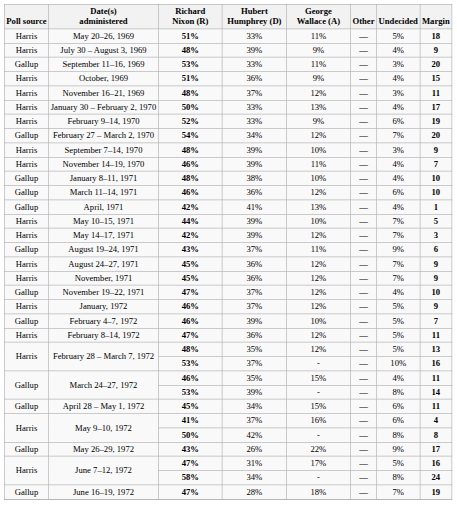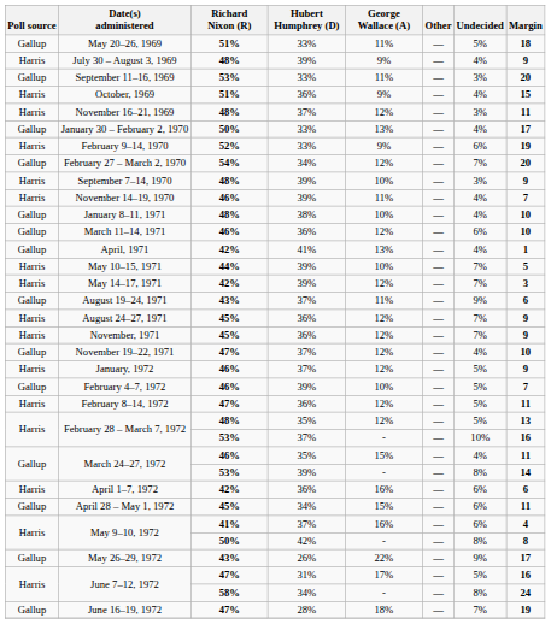 <table class="wikitable sortable" style="text-align:center;font-size:90%;line-height:17px">
 <tr valign= bottom>
 <th>Poll source</th>
 <th>Date(s)<br>administered</th>
 <th class="unsortable" style="width:100px;">Richard<br>Nixon (R)</th>
 <th class="unsortable" style="width:100px;">Hubert<br>Humphrey (D)</th>
 <th class="unsortable" style="width:100px;">George<br>Wallace (A) </th>
 <th class="unsortable">Other</th>
 <th class="unsortable">Undecided</th>
 <th>Margin</th>
 </tr>
 <tr>
-<td align="center">Harris</td>
+<td align="center">Gallup</td>
 <td>May 20–26, 1969</td>
 <td><strong>51%</strong></td>
 <td align="center">33%</td>
 <td align="center">11%</td>
 <td align="center">—</td>
 <td align="center">5%</td>
 <td><strong>18</strong></td>
 </tr>
 <tr>
 <td align="center">Harris</td>
 <td>July 30 – August 3, 1969</td>
 <td><strong>48%</strong></td>
 <td align="center">39%</td>
 <td align="center">9%</td>
 <td align="center">—</td>
 <td align="center">4%</td>
 <td><strong>9</strong></td>
 </tr>
 <tr>
 <td align="center">Gallup</td>
 <td>September 11–16, 1969</td>
 <td><strong>53%</strong></td>
 <td align="center">33%</td>
 <td align="center">11%</td>
 <td align="center">—</td>
 <td align="center">3%</td>
 <td><strong>20</strong></td>
 </tr>
 <tr>
 <td align="center">Harris</td>
 <td>October, 1969</td>
 <td><strong>51%</strong></td>
 <td align="center">36%</td>
 <td align="center">9%</td>
 <td align="center">—</td>
 <td align="center">4%</td>
 <td><strong>15</strong></td>
 </tr>
 <tr>
 <td align="center">Harris</td>
 <td>November 16–21, 1969</td>
 <td><strong>48%</strong></td>
 <td align="center">37%</td>
 <td align="center">12%</td>
 <td align="center">—</td>
 <td align="center">3%</td>
 <td><strong>11</strong></td>
 </tr>
 <tr>
-<td align="center">Harris</td>
+<td align="center">Gallup</td>
 <td>January 30 – February 2, 1970</td>
 <td><strong>50%</strong></td>
 <td align="center">33%</td>
 <td align="center">13%</td>
 <td align="center">—</td>
 <td align="center">4%</td>
 <td><strong>17</strong></td>
 </tr>
 <tr>
 <td align="center">Harris</td>
 <td>February 9–14, 1970</td>
 <td><strong>52%</strong></td>
 <td align="center">33%</td>
 <td align="center">9%</td>
 <td align="center">—</td>
 <td align="center">6%</td>
 <td><strong>19</strong></td>
 </tr>
 <tr>
 <td align="center">Gallup</td>
 <td>February 27 – March 2, 1970</td>
 <td><strong>54%</strong></td>
 <td align="center">34%</td>
 <td align="center">12%</td>
 <td align="center">—</td>
 <td align="center">7%</td>
 <td><strong>20</strong></td>
 </tr>
 <tr>
 <td align="center">Harris</td>
 <td>September 7–14, 1970</td>
 <td><strong>48%</strong></td>
 <td align="center">39%</td>
 <td align="center">10%</td>
 <td align="center">—</td>
 <td align="center">3%</td>
 <td><strong>9</strong></td>
 </tr>
 <tr>
 <td align="center">Harris</td>
 <td>November 14–19, 1970</td>
 <td><strong>46%</strong></td>
 <td align="center">39%</td>
 <td align="center">11%</td>
 <td align="center">—</td>
 <td align="center">4%</td>
 <td><strong>7</strong></td>
 </tr>
 <tr>
 <td align="center">Gallup</td>
 <td>January 8–11, 1971</td>
 <td><strong>48%</strong></td>
 <td align="center">38%</td>
 <td align="center">10%</td>
 <td align="center">—</td>
 <td align="center">4%</td>
 <td><strong>10</strong></td>
 </tr>
 <tr>
 <td align="center">Gallup</td>
 <td>March 11–14, 1971</td>
 <td><strong>46%</strong></td>
 <td align="center">36%</td>
 <td align="center">12%</td>
 <td align="center">—</td>
 <td align="center">6%</td>
 <td><strong>10</strong></td>
 </tr>
 <tr>
 <td align="center">Gallup</td>
 <td>April, 1971</td>
 <td><strong>42%</strong></td>
 <td align="center">41%</td>
 <td align="center">13%</td>
 <td align="center">—</td>
 <td align="center">4%</td>
 <td><strong>1</strong></td>
 </tr>
 <tr>
 <td align="center">Harris</td>
 <td>May 10–15, 1971</td>
 <td><strong>44%</strong></td>
 <td align="center">39%</td>
 <td align="center">10%</td>
 <td align="center">—</td>
 <td align="center">7%</td>
 <td><strong>5</strong></td>
 </tr>
 <tr>
 <td align="center">Harris</td>
 <td>May 14–17, 1971</td>
 <td><strong>42%</strong></td>
 <td align="center">39%</td>
 <td align="center">12%</td>
 <td align="center">—</td>
 <td align="center">7%</td>
 <td><strong>3</strong></td>
 </tr>
 <tr>
 <td align="center">Gallup</td>
 <td>August 19–24, 1971</td>
 <td><strong>43%</strong></td>
 <td align="center">37%</td>
 <td align="center">11%</td>
 <td align="center">—</td>
 <td align="center">9%</td>
 <td><strong>6</strong></td>
 </tr>
 <tr>
 <td align="center">Harris</td>
 <td>August 24–27, 1971</td>
 <td><strong>45%</strong></td>
 <td align="center">36%</td>
 <td align="center">12%</td>
 <td align="center">—</td>
 <td align="center">7%</td>
 <td><strong>9</strong></td>
 </tr>
 <tr>
 <td align="center">Harris</td>
 <td>November, 1971</td>
 <td><strong>45%</strong></td>
 <td align="center">36%</td>
 <td align="center">12%</td>
 <td align="center">—</td>
 <td align="center">7%</td>
 <td><strong>9</strong></td>
 </tr>
 <tr>
 <td align="center">Gallup</td>
 <td>November 19–22, 1971</td>
 <td><strong>47%</strong></td>
 <td align="center">37%</td>
 <td align="center">12%</td>
 <td align="center">—</td>
 <td align="center">4%</td>
 <td><strong>10</strong></td>
 </tr>
 <tr>
 <td align="center">Harris</td>
 <td>January, 1972</td>
 <td><strong>46%</strong></td>
 <td align="center">37%</td>
 <td align="center">12%</td>
 <td align="center">—</td>
 <td align="center">5%</td>
 <td><strong>9</strong></td>
 </tr>
 <tr>
 <td align="center">Gallup</td>
 <td>February 4–7, 1972</td>
 <td><strong>46%</strong></td>
 <td align="center">39%</td>
 <td align="center">10%</td>
 <td align="center">—</td>
 <td align="center">5%</td>
 <td><strong>7</strong></td>
 </tr>
 <tr>
 <td align="center">Harris</td>
 <td>February 8–14, 1972</td>
 <td><strong>47%</strong></td>
 <td align="center">36%</td>
 <td align="center">12%</td>
 <td align="center">—</td>
 <td align="center">5%</td>
 <td><strong>11</strong></td>
 </tr>
 <tr>
 <td rowspan=2 align="center">Harris</td>
 <td rowspan=2>February 28 – March 7, 1972</td>
 <td><strong>48%</strong></td>
 <td align="center">35%</td>
 <td align="center">12%</td>
 <td align="center">—</td>
 <td align="center">5%</td>
 <td><strong>13</strong></td>
 </tr>
 <tr>
 <td><strong>53%</strong></td>
 <td align="center">37%</td>
 <td align="center">-</td>
 <td align="center">—</td>
 <td align="center">10%</td>
 <td><strong>16</strong></td>
 </tr>
 <tr>
 <td rowspan=2 align="center">Gallup</td>
 <td rowspan=2>March 24–27, 1972</td>
 <td><strong>46%</strong></td>
 <td align="center">35%</td>
 <td align="center">15%</td>
 <td align="center">—</td>
 <td align="center">4%</td>
 <td><strong>11</strong></td>
 </tr>
 <tr>
 <td><strong>53%</strong></td>
 <td align="center">39%</td>
 <td align="center">-</td>
 <td align="center">—</td>
 <td align="center">8%</td>
 <td><strong>14</strong></td>
 </tr>
 <tr>
+<td align="center">Harris</td>
+<td>April 1–7, 1972</td>
+<td><strong>42%</strong></td>
+<td align="center">36%</td>
+<td align="center">16%</td>
+<td align="center">—</td>
+<td align="center">6%</td>
+<td><strong>6</strong></td>
+</tr>
+<tr>
 <td align="center">Gallup</td>
 <td>April 28 – May 1, 1972</td>
 <td><strong>45%</strong></td>
 <td align="center">34%</td>
 <td align="center">15%</td>
 <td align="center">—</td>
 <td align="center">6%</td>
 <td><strong>11</strong></td>
 </tr>
 <tr>
 <td rowspan=2 align="center">Harris</td>
 <td rowspan=2>May 9–10, 1972</td>
 <td><strong>41%</strong></td>
 <td align="center">37%</td>
 <td align="center">16%</td>
 <td align="center">—</td>
 <td align="center">6%</td>
 <td><strong>4</strong></td>
 </tr>
 <tr>
 <td><strong>50%</strong></td>
 <td align="center">42%</td>
 <td align="center">-</td>
 <td align="center">—</td>
 <td align="center">8%</td>
 <td><strong>8</strong></td>
 </tr>
 <tr>
 <td align="center">Gallup</td>
 <td>May 26–29, 1972</td>
 <td><strong>43%</strong></td>
 <td align="center">26%</td>
 <td align="center">22%</td>
 <td align="center">—</td>
 <td align="center">9%</td>
 <td><strong>17</strong></td>
 </tr>
 <tr>
 <td rowspan=2 align="center">Harris</td>
 <td rowspan=2>June 7–12, 1972</td>
 <td><strong>47%</strong></td>
 <td align="center">31%</td>
 <td align="center">17%</td>
 <td align="center">—</td>
 <td align="center">5%</td>
 <td><strong>16</strong></td>
 </tr>
 <tr>
 <td><strong>58%</strong></td>
 <td align="center">34%</td>
 <td align="center">-</td>
 <td align="center">—</td>
 <td align="center">8%</td>
 <td><strong>24</strong></td>
 </tr>
 <tr>
 <td align="center">Gallup</td>
 <td>June 16–19, 1972</td>
 <td><strong>47%</strong></td>
 <td align="center">28%</td>
 <td align="center">18%</td>
 <td align="center">—</td>
 <td align="center">7%</td>
 <td><strong>19</strong></td>
 </tr>
 <tr>
 </tr>
 </table>
